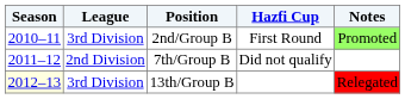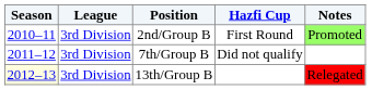 <table border="1" cellpadding="2" style="border-collapse:collapse; text-align:center; font-size:normal;">
 <tr style="background:#f0f6fa;">
 <th>Season</th>
 <th>League</th>
 <th>Position</th>
 <th><a href='#'>Hazfi Cup</a></th>
 <th>Notes</th>
 </tr>
 <tr>
 <td><a href='#'>2010–11</a></td>
 <td><a href='#'>3rd Division</a></td>
 <td>2nd/Group B</td>
 <td>First Round</td>
 <td bgcolor=99FF66>Promoted</td>
 </tr>
 <tr>
 <td><a href='#'>2011–12</a></td>
-<td><a href='#'>2nd Division</a></td>
+<td><a href='#'>3rd Division</a></td>
 <td>7th/Group B</td>
 <td>Did not qualify</td>
 <td></td>
 </tr>
 <tr>
 <td style="background: lightyellow;"><a href='#'>2012–13</a></td>
 <td><a href='#'>3rd Division</a></td>
 <td>13th/Group B</td>
 <td></td>
 <td bgcolor=red>Relegated</td>
 </tr>
 </table>
